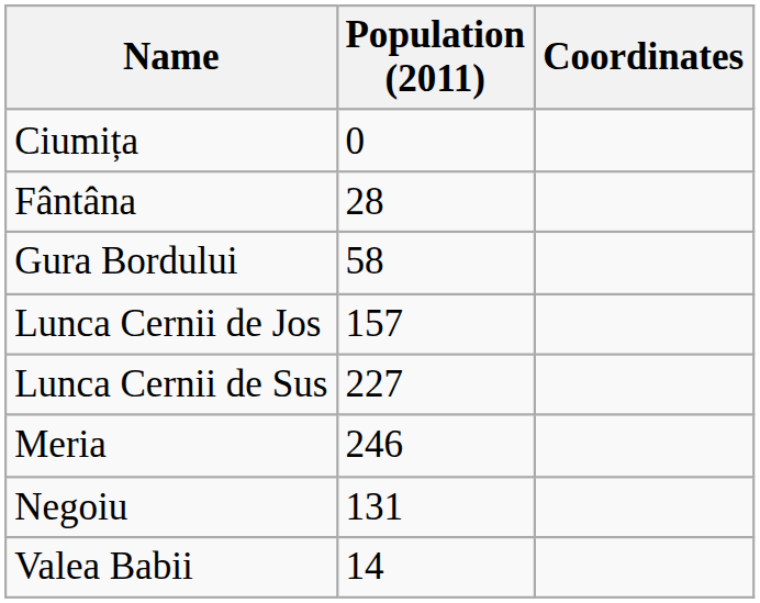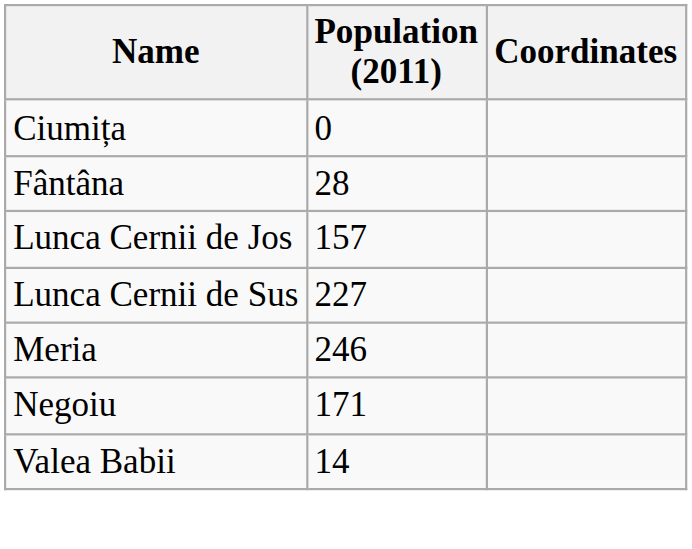 <table class="wikitable">
 <tr>
 <th>Name</th>
 <th>Population<br>(2011)</th>
 <th>Coordinates</th>
 </tr>
 <tr>
 <td>Ciumița</td>
 <td>0</td>
 <td></td>
 </tr>
 <tr>
 <td>Fântâna</td>
 <td>28</td>
-<td></td>
-</tr>
-<tr>
-<td>Gura Bordului</td>
-<td>58</td>
 <td></td>
 </tr>
 <tr>
 <td>Lunca Cernii de Jos</td>
 <td>157</td>
 <td></td>
 </tr>
 <tr>
 <td>Lunca Cernii de Sus</td>
 <td>227</td>
 <td></td>
 </tr>
 <tr>
 <td>Meria</td>
 <td>246</td>
 <td></td>
 </tr>
 <tr>
 <td>Negoiu</td>
-<td>131</td>
+<td>171</td>
 <td></td>
 </tr>
 <tr>
 <td>Valea Babii</td>
 <td>14</td>
 <td></td>
 </tr>
 </table>
